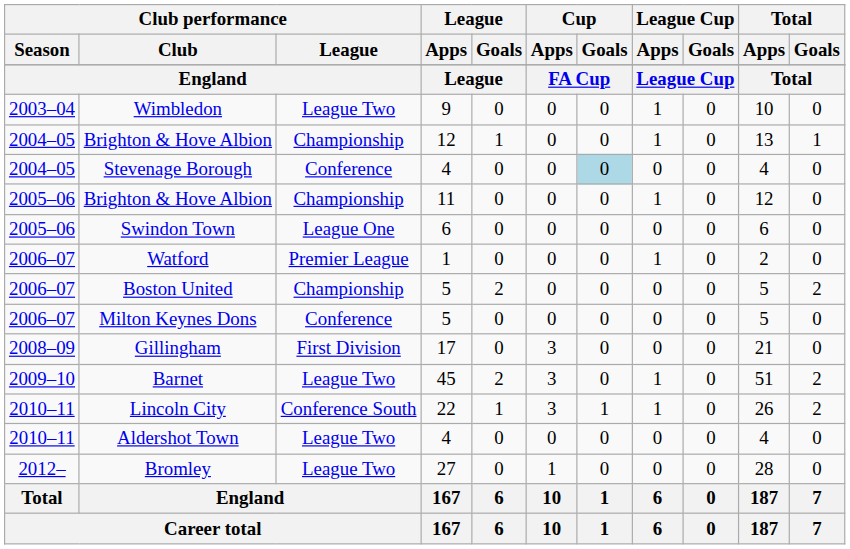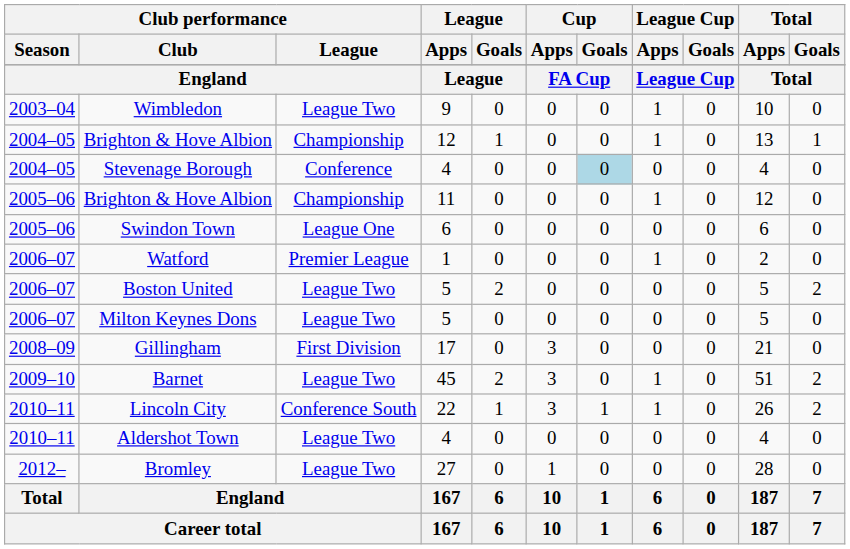 <table class="wikitable" style="text-align:center">
 <tr>
 <th colspan=3>Club performance</th>
 <th colspan=2>League</th>
 <th colspan=2>Cup</th>
 <th colspan=2>League Cup</th>
 <th colspan=2>Total</th>
 </tr>
 <tr>
 <th>Season</th>
 <th>Club</th>
 <th>League</th>
 <th>Apps</th>
 <th>Goals</th>
 <th>Apps</th>
 <th>Goals</th>
 <th>Apps</th>
 <th>Goals</th>
 <th>Apps</th>
 <th>Goals</th>
 </tr>
 <tr>
 </tr>
 <tr>
 <th colspan=3>England</th>
 <th colspan=2>League</th>
 <th colspan=2><a href='#'>FA Cup</a></th>
 <th colspan=2><a href='#'>League Cup</a></th>
 <th colspan=2>Total</th>
 </tr>
 <tr>
 <td><a href='#'>2003–04</a></td>
 <td><a href='#'>Wimbledon</a></td>
 <td><a href='#'>League Two</a></td>
 <td>9</td>
 <td>0</td>
 <td>0</td>
 <td>0</td>
 <td>1</td>
 <td>0</td>
 <td>10</td>
 <td>0</td>
 </tr>
 <tr>
 <td><a href='#'>2004–05</a></td>
 <td><a href='#'>Brighton & Hove Albion</a></td>
 <td><a href='#'>Championship</a></td>
 <td>12</td>
 <td>1</td>
 <td>0</td>
 <td>0</td>
 <td>1</td>
 <td>0</td>
 <td>13</td>
 <td>1</td>
 </tr>
 <tr>
 <td><a href='#'>2004–05</a></td>
 <td><a href='#'>Stevenage Borough</a></td>
 <td><a href='#'>Conference</a></td>
 <td>4</td>
 <td>0</td>
 <td>0</td>
 <td style="background: lightblue;">0</td>
 <td>0</td>
 <td>0</td>
 <td>4</td>
 <td>0</td>
 </tr>
 <tr>
 <td><a href='#'>2005–06</a></td>
 <td><a href='#'>Brighton & Hove Albion</a></td>
 <td><a href='#'>Championship</a></td>
 <td>11</td>
 <td>0</td>
 <td>0</td>
 <td>0</td>
 <td>1</td>
 <td>0</td>
 <td>12</td>
 <td>0</td>
 </tr>
 <tr>
 <td><a href='#'>2005–06</a></td>
 <td><a href='#'>Swindon Town</a></td>
 <td><a href='#'>League One</a></td>
 <td>6</td>
 <td>0</td>
 <td>0</td>
 <td>0</td>
 <td>0</td>
 <td>0</td>
 <td>6</td>
 <td>0</td>
 </tr>
 <tr>
 <td><a href='#'>2006–07</a></td>
 <td><a href='#'>Watford</a></td>
 <td><a href='#'>Premier League</a></td>
 <td>1</td>
 <td>0</td>
 <td>0</td>
 <td>0</td>
 <td>1</td>
 <td>0</td>
 <td>2</td>
 <td>0</td>
 </tr>
 <tr>
 <td><a href='#'>2006–07</a></td>
 <td><a href='#'>Boston United</a></td>
-<td><a href='#'>Championship</a></td>
+<td><a href='#'>League Two</a></td>
 <td>5</td>
 <td>2</td>
 <td>0</td>
 <td>0</td>
 <td>0</td>
 <td>0</td>
 <td>5</td>
 <td>2</td>
 </tr>
 <tr>
 <td><a href='#'>2006–07</a></td>
 <td><a href='#'>Milton Keynes Dons</a></td>
-<td><a href='#'>Conference</a></td>
+<td><a href='#'>League Two</a></td>
 <td>5</td>
 <td>0</td>
 <td>0</td>
 <td>0</td>
 <td>0</td>
 <td>0</td>
 <td>5</td>
 <td>0</td>
 </tr>
 <tr>
 <td><a href='#'>2008–09</a></td>
 <td><a href='#'>Gillingham</a></td>
 <td><a href='#'>First Division</a></td>
 <td>17</td>
 <td>0</td>
 <td>3</td>
 <td>0</td>
 <td>0</td>
 <td>0</td>
 <td>21</td>
 <td>0</td>
 </tr>
 <tr>
 <td><a href='#'>2009–10</a></td>
 <td><a href='#'>Barnet</a></td>
 <td><a href='#'>League Two</a></td>
 <td>45</td>
 <td>2</td>
 <td>3</td>
 <td>0</td>
 <td>1</td>
 <td>0</td>
 <td>51</td>
 <td>2</td>
 </tr>
 <tr>
 <td><a href='#'>2010–11</a></td>
 <td><a href='#'>Lincoln City</a></td>
 <td><a href='#'>Conference South</a></td>
 <td>22</td>
 <td>1</td>
 <td>3</td>
 <td>1</td>
 <td>1</td>
 <td>0</td>
 <td>26</td>
 <td>2</td>
 </tr>
 <tr>
 <td><a href='#'>2010–11</a></td>
 <td><a href='#'>Aldershot Town</a></td>
 <td><a href='#'>League Two</a></td>
 <td>4</td>
 <td>0</td>
 <td>0</td>
 <td>0</td>
 <td>0</td>
 <td>0</td>
 <td>4</td>
 <td>0</td>
 </tr>
 <tr>
 <td><a href='#'>2012–</a></td>
 <td><a href='#'>Bromley</a></td>
 <td><a href='#'>League Two</a></td>
 <td>27</td>
 <td>0</td>
 <td>1</td>
 <td>0</td>
 <td>0</td>
 <td>0</td>
 <td>28</td>
 <td>0</td>
 </tr>
 <tr>
 <th rowspan=1>Total</th>
 <th colspan=2>England</th>
 <th>167</th>
 <th>6</th>
 <th>10</th>
 <th>1</th>
 <th>6</th>
 <th>0</th>
 <th>187</th>
 <th>7</th>
 </tr>
 <tr>
 <th colspan=3>Career total</th>
 <th>167</th>
 <th>6</th>
 <th>10</th>
 <th>1</th>
 <th>6</th>
 <th>0</th>
 <th>187</th>
 <th>7</th>
 </tr>
 </table>
